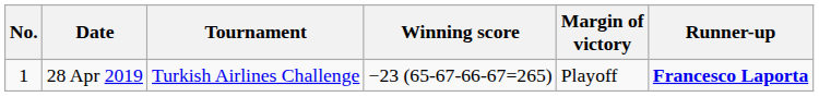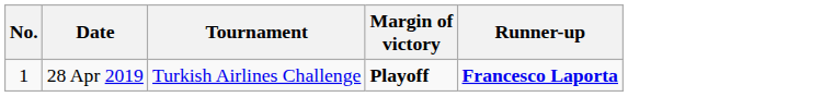 <table class="wikitable" style="font-size:95%;">
 <tr>
 <th>No.</th>
 <th>Date</th>
 <th>Tournament</th>
-<th>Winning score</th>
 <th>Margin of<br>victory</th>
 <th>Runner-up</th>
 </tr>
 <tr>
 <td align=center>1</td>
 <td align=right>28 Apr <a href='#'>2019</a></td>
 <td><a href='#'>Turkish Airlines Challenge</a></td>
-<td>−23 (65-67-66-67=265)</td>
-<td>Playoff</td>
+<td><strong>Playoff</strong></td>
 <td><strong> <a href='#'>Francesco Laporta</a></strong></td>
 </tr>
 </table>
